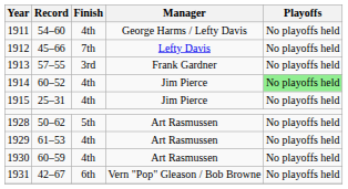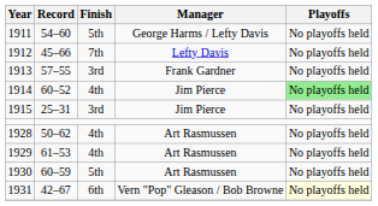 <table class="wikitable">
 <tr style="background: #F2F2F2;">
 <th>Year</th>
 <th>Record</th>
 <th>Finish</th>
 <th>Manager</th>
 <th>Playoffs</th>
 </tr>
 <tr align=center>
 <td>1911</td>
 <td>54–60</td>
-<td>4th</td>
+<td>5th</td>
 <td>George Harms / Lefty Davis</td>
 <td>No playoffs held</td>
 </tr>
 <tr align=center>
 <td>1912</td>
 <td>45–66</td>
 <td>7th</td>
 <td><a href='#'>Lefty Davis</a></td>
 <td>No playoffs held</td>
 </tr>
 <tr align=center>
 <td>1913</td>
 <td>57–55</td>
 <td>3rd</td>
 <td>Frank Gardner</td>
 <td>No playoffs held</td>
 </tr>
 <tr align=center>
 <td>1914</td>
 <td>60–52</td>
 <td>4th</td>
 <td>Jim Pierce</td>
 <td style="background: lightgreen;">No playoffs held</td>
 </tr>
 <tr align=center>
 <td>1915</td>
 <td>25–31</td>
-<td>4th</td>
+<td>3rd</td>
 <td>Jim Pierce</td>
 <td>No playoffs held</td>
 </tr>
 <tr align=center>
 <td></td>
 </tr>
 <tr align=center>
 <td>1928</td>
 <td>50–62</td>
-<td>5th</td>
+<td>4th</td>
 <td>Art Rasmussen</td>
 <td>No playoffs held</td>
 </tr>
 <tr align=center>
 <td>1929</td>
 <td>61–53</td>
 <td>4th</td>
 <td>Art Rasmussen</td>
 <td>No playoffs held</td>
 </tr>
 <tr align=center>
 <td>1930</td>
 <td>60–59</td>
-<td>4th</td>
+<td>5th</td>
 <td>Art Rasmussen</td>
 <td>No playoffs held</td>
 </tr>
 <tr align=center>
 <td>1931</td>
 <td>42–67</td>
 <td>6th</td>
 <td>Vern "Pop" Gleason / Bob Browne</td>
-<td>No playoffs held</td>
+<td style="background: lightyellow;">No playoffs held</td>
 </tr>
 <tr align=center>
 </tr>
 </table>
